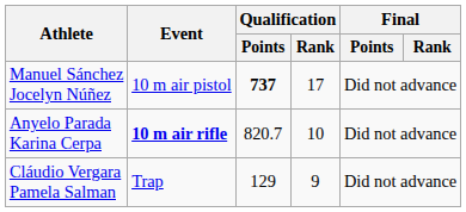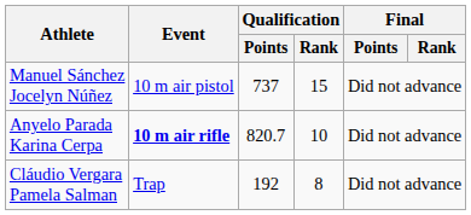 <table class=wikitable style=font-size:90%;text-align:center>
 <tr>
 <th rowspan=2>Athlete</th>
 <th rowspan=2>Event</th>
 <th colspan=2>Qualification</th>
 <th colspan=2>Final</th>
 </tr>
 <tr style=font-size:95%>
 <th>Points</th>
 <th>Rank</th>
 <th>Points</th>
 <th>Rank</th>
 </tr>
 <tr>
 <td align=left><a href='#'>Manuel Sánchez</a><br><a href='#'>Jocelyn Núñez</a></td>
 <td align=left><a href='#'>10 m air pistol</a></td>
-<td><strong>737</strong></td>
-<td>17</td>
+<td>737</td>
+<td>15</td>
 <td colspan=2>Did not advance</td>
 </tr>
 <tr>
 <td align=left><a href='#'>Anyelo Parada</a><br><a href='#'>Karina Cerpa</a></td>
 <td align=left><strong><a href='#'>10 m air rifle</a></strong></td>
 <td>820.7</td>
 <td>10</td>
 <td colspan=2>Did not advance</td>
 </tr>
 <tr>
 <td align=left><a href='#'>Cláudio Vergara</a><br><a href='#'>Pamela Salman</a></td>
 <td align=left><a href='#'>Trap</a></td>
-<td>129</td>
-<td>9</td>
+<td>192</td>
+<td>8</td>
 <td colspan=2>Did not advance</td>
 </tr>
 </table>
